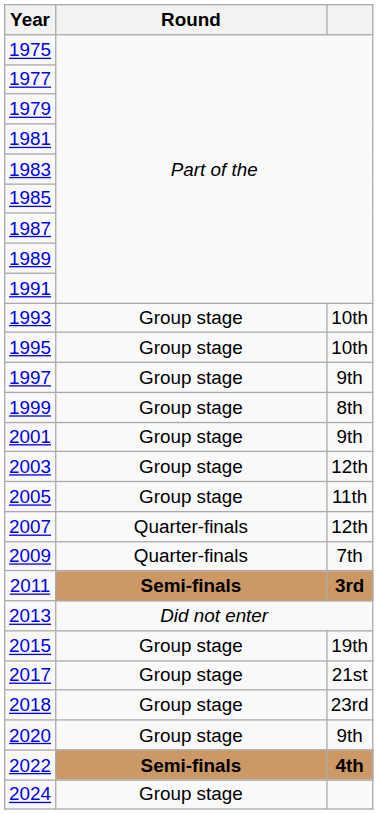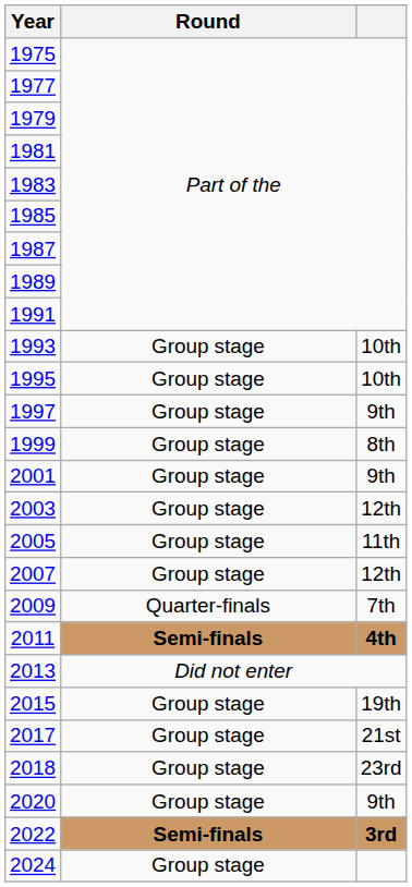 <table class="wikitable" style="text-align: center; font-size:90%">
 <tr>
 <th>Year</th>
 <th style="width:200px">Round</th>
 <th></th>
 </tr>
 <tr>
 <td><a href='#'>1975</a></td>
 <td colspan="2" rowspan="9"><em>Part of the </em></td>
 </tr>
 <tr>
 <td><a href='#'>1977</a></td>
 </tr>
 <tr>
 <td><a href='#'>1979</a></td>
 </tr>
 <tr>
 <td><a href='#'>1981</a></td>
 </tr>
 <tr>
 <td><a href='#'>1983</a></td>
 </tr>
 <tr>
 <td><a href='#'>1985</a></td>
 </tr>
 <tr>
 <td><a href='#'>1987</a></td>
 </tr>
 <tr>
 <td><a href='#'>1989</a></td>
 </tr>
 <tr>
 <td><a href='#'>1991</a></td>
 </tr>
 <tr>
 <td><a href='#'>1993</a></td>
 <td>Group stage</td>
 <td>10th</td>
 </tr>
 <tr>
 <td><a href='#'>1995</a></td>
 <td>Group stage</td>
 <td>10th</td>
 </tr>
 <tr>
 <td><a href='#'>1997</a></td>
 <td>Group stage</td>
 <td>9th</td>
 </tr>
 <tr>
 <td><a href='#'>1999</a></td>
 <td>Group stage</td>
 <td>8th</td>
 </tr>
 <tr>
 <td><a href='#'>2001</a></td>
 <td>Group stage</td>
 <td>9th</td>
 </tr>
 <tr>
 <td><a href='#'>2003</a></td>
 <td>Group stage</td>
 <td>12th</td>
 </tr>
 <tr>
 <td><a href='#'>2005</a></td>
 <td>Group stage</td>
 <td>11th</td>
 </tr>
 <tr>
 <td><a href='#'>2007</a></td>
-<td>Quarter-finals</td>
+<td>Group stage</td>
 <td>12th</td>
 </tr>
 <tr>
 <td><a href='#'>2009</a></td>
 <td>Quarter-finals</td>
 <td>7th</td>
 </tr>
 <tr>
 <td><a href='#'>2011</a></td>
 <td bgcolor="cc9966"><strong>Semi-finals</strong></td>
-<td bgcolor="cc9966"><strong>3rd</strong></td>
+<td bgcolor="cc9966"><strong>4th</strong></td>
 </tr>
 <tr>
 <td><a href='#'>2013</a></td>
 <td colspan="2"><em>Did not enter</em></td>
 </tr>
 <tr>
 <td><a href='#'>2015</a></td>
 <td>Group stage</td>
 <td>19th</td>
 </tr>
 <tr>
 <td><a href='#'>2017</a></td>
 <td>Group stage</td>
 <td>21st</td>
 </tr>
 <tr>
 <td><a href='#'>2018</a></td>
 <td>Group stage</td>
 <td>23rd</td>
 </tr>
 <tr>
 <td><a href='#'>2020</a></td>
 <td>Group stage</td>
 <td>9th</td>
 </tr>
 <tr>
 <td><a href='#'>2022</a></td>
 <td bgcolor="cc9966"><strong>Semi-finals</strong></td>
-<td bgcolor="cc9966"><strong>4th</strong></td>
+<td bgcolor="cc9966"><strong>3rd</strong></td>
 </tr>
 <tr>
 <td><a href='#'>2024</a></td>
 <td>Group stage</td>
 <td></td>
 </tr>
 </table>
